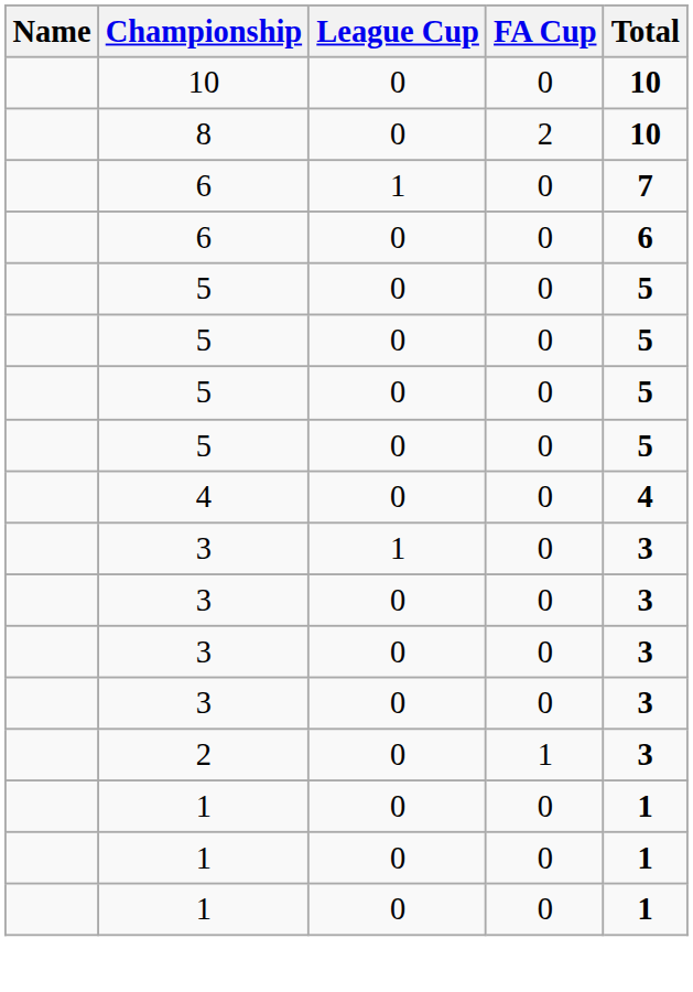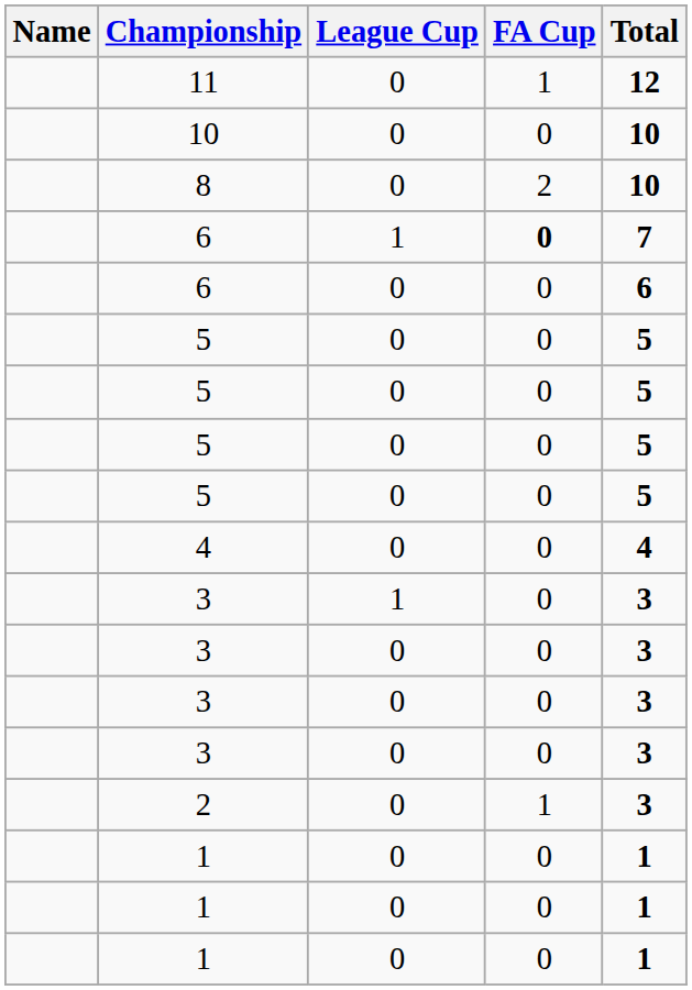 <table class="wikitable sortable" style="text-align:center; font-size:95%">
 <tr>
 <th>Name</th>
 <th><a href='#'>Championship</a></th>
 <th><a href='#'>League Cup</a></th>
 <th><a href='#'>FA Cup</a></th>
 <th>Total</th>
+</tr>
+<tr>
+<td></td>
+<td>11</td>
+<td>0</td>
+<td>1</td>
+<td> <strong>12</strong></td>
 </tr>
 <tr>
 <td></td>
 <td>10</td>
 <td>0</td>
 <td>0</td>
 <td> <strong>10</strong></td>
 </tr>
 <tr>
 <td></td>
 <td>8</td>
 <td>0</td>
 <td>2</td>
 <td> <strong>10</strong></td>
 </tr>
 <tr>
 <td></td>
 <td>6</td>
 <td>1</td>
-<td>0</td>
+<td><strong>0</strong></td>
 <td> <strong>7</strong></td>
 </tr>
 <tr>
 <td></td>
 <td>6</td>
 <td>0</td>
 <td>0</td>
 <td> <strong>6</strong></td>
 </tr>
 <tr>
 <td></td>
 <td>5</td>
 <td>0</td>
 <td>0</td>
 <td> <strong>5</strong></td>
 </tr>
 <tr>
 <td></td>
 <td>5</td>
 <td>0</td>
 <td>0</td>
 <td> <strong>5</strong></td>
 </tr>
 <tr>
 <td></td>
 <td>5</td>
 <td>0</td>
 <td>0</td>
 <td> <strong>5</strong></td>
 </tr>
 <tr>
 <td></td>
 <td>5</td>
 <td>0</td>
 <td>0</td>
 <td> <strong>5</strong></td>
 </tr>
 <tr>
 <td></td>
 <td>4</td>
 <td>0</td>
 <td>0</td>
 <td> <strong>4</strong></td>
 </tr>
 <tr>
 <td></td>
 <td>3</td>
 <td>1</td>
 <td>0</td>
 <td> <strong>3</strong></td>
 </tr>
 <tr>
 <td></td>
 <td>3</td>
 <td>0</td>
 <td>0</td>
 <td> <strong>3</strong></td>
 </tr>
 <tr>
 <td></td>
 <td>3</td>
 <td>0</td>
 <td>0</td>
 <td> <strong>3</strong></td>
 </tr>
 <tr>
 <td></td>
 <td>3</td>
 <td>0</td>
 <td>0</td>
 <td> <strong>3</strong></td>
 </tr>
 <tr>
 <td></td>
 <td>2</td>
 <td>0</td>
 <td>1</td>
 <td> <strong>3</strong></td>
 </tr>
 <tr>
 <td></td>
 <td>1</td>
 <td>0</td>
 <td>0</td>
 <td> <strong>1</strong></td>
 </tr>
 <tr>
 <td></td>
 <td>1</td>
 <td>0</td>
 <td>0</td>
 <td> <strong>1</strong></td>
 </tr>
 <tr>
 <td></td>
 <td>1</td>
 <td>0</td>
 <td>0</td>
 <td> <strong>1</strong></td>
 </tr>
 </table>
